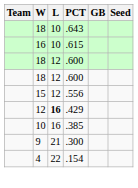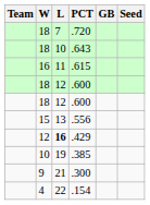 <table class=wikitable>
 <tr>
 <th>Team</th>
 <th>W</th>
 <th>L</th>
 <th>PCT</th>
 <th>GB</th>
 <th>Seed</th>
 </tr>
 <tr bgcolor=#ccffcc>
 <td></td>
 <td>18</td>
+<td>7</td>
+<td>.720</td>
+<td></td>
+<td></td>
+</tr>
+<tr bgcolor=#ccffcc>
+<td></td>
+<td>18</td>
 <td>10</td>
 <td>.643</td>
 <td></td>
 <td></td>
 </tr>
 <tr bgcolor=#ccffcc>
 <td></td>
 <td>16</td>
-<td>10</td>
+<td>11</td>
 <td>.615</td>
 <td></td>
 <td></td>
 </tr>
 <tr bgcolor=#ccffcc>
 <td></td>
 <td>18</td>
 <td>12</td>
 <td>.600</td>
 <td></td>
 <td></td>
 </tr>
 <tr>
 <td></td>
 <td>18</td>
 <td>12</td>
 <td>.600</td>
 <td></td>
 <td></td>
 </tr>
 <tr>
 <td></td>
 <td>15</td>
-<td>12</td>
+<td>13</td>
 <td>.556</td>
 <td></td>
 <td></td>
 </tr>
 <tr>
 <td></td>
 <td>12</td>
 <td><strong>16</strong></td>
 <td>.429</td>
 <td></td>
 <td></td>
 </tr>
 <tr>
 <td></td>
 <td>10</td>
-<td>16</td>
+<td>19</td>
 <td>.385</td>
 <td></td>
 <td></td>
 </tr>
 <tr>
 <td></td>
 <td>9</td>
 <td>21</td>
 <td>.300</td>
 <td></td>
 <td></td>
 </tr>
 <tr>
 <td></td>
 <td>4</td>
 <td>22</td>
 <td>.154</td>
 <td></td>
 <td></td>
 </tr>
 </table>
